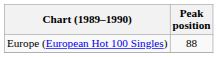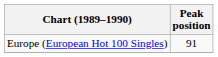 <table class="wikitable sortable">
 <tr>
 <th>Chart (1989–1990)</th>
 <th>Peak<br>position</th>
 </tr>
 <tr>
 <td align="left">Europe (<a href='#'>European Hot 100 Singles</a>)</td>
-<td align="center">88</td>
+<td align="center">91</td>
 </tr>
 <tr>
 </tr>
 </table>
